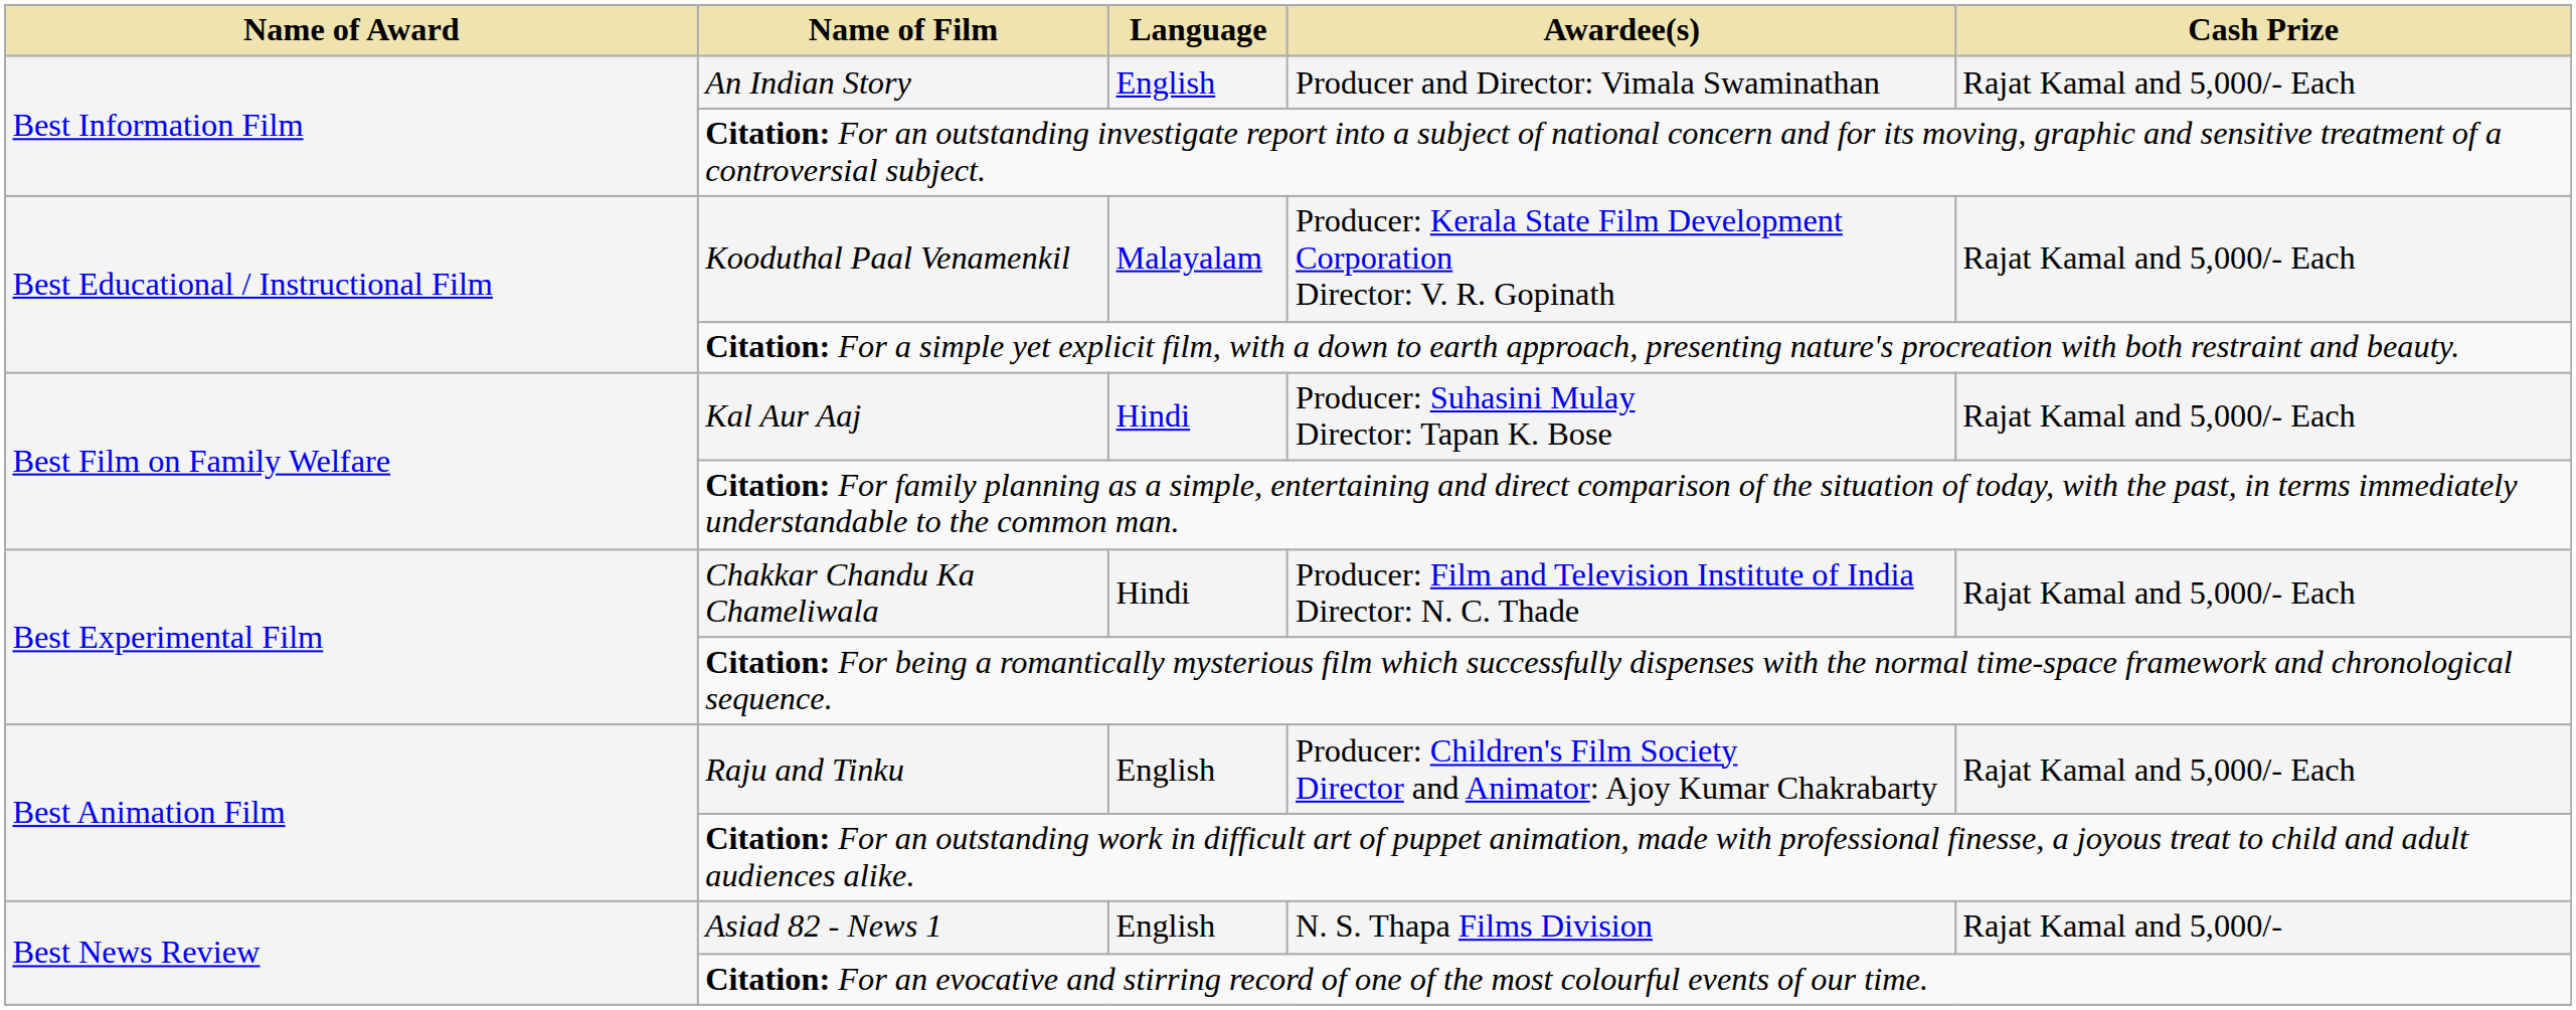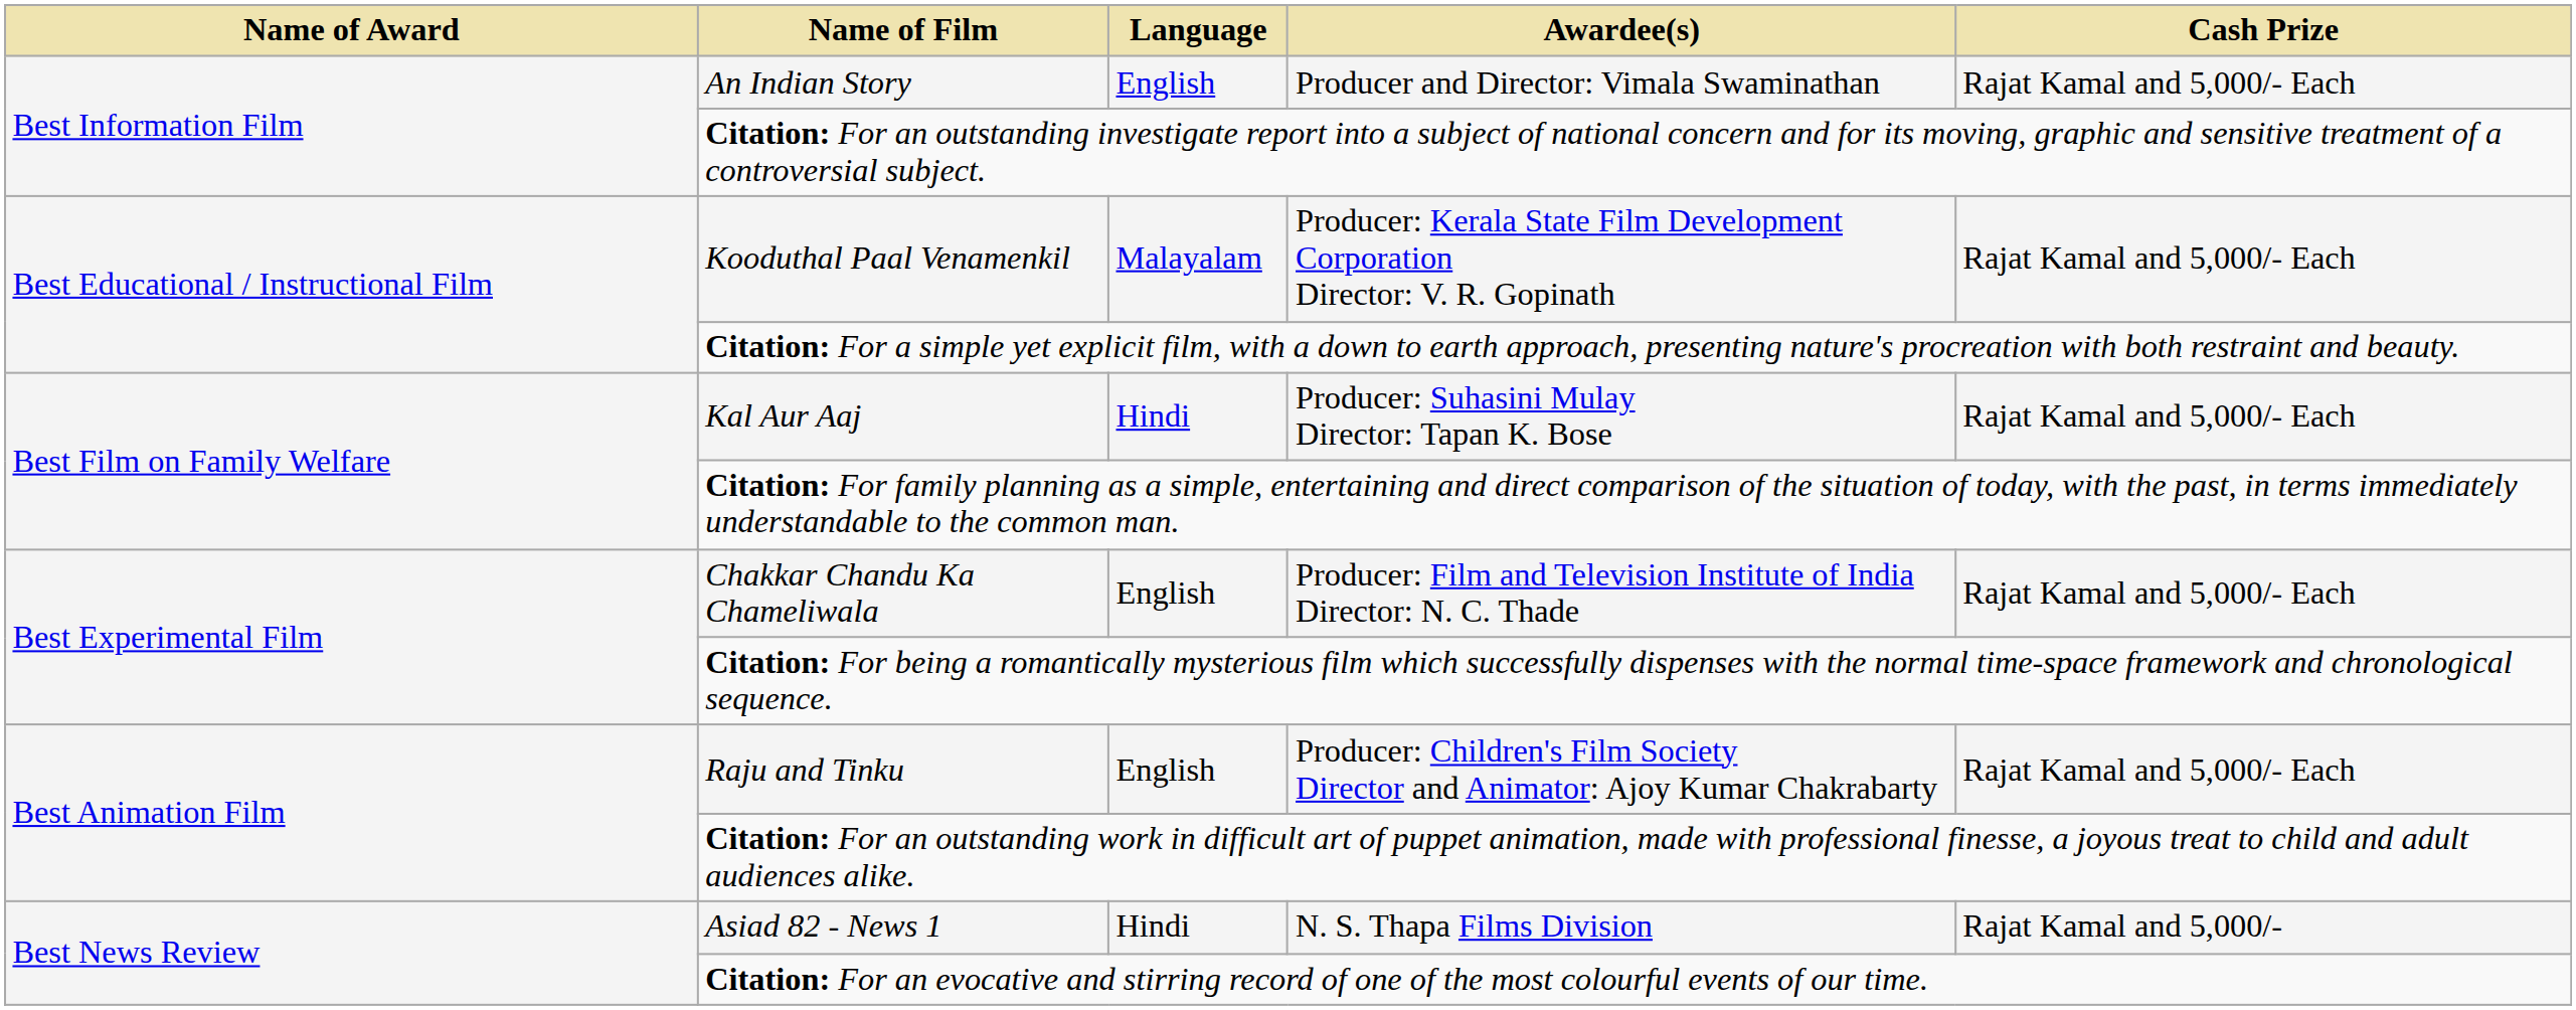 <table class="wikitable" style="width:100%;">
 <tr>
 <th style="background-color:#EFE4B0;width:27%;">Name of Award</th>
 <th style="background-color:#EFE4B0;width:16%;">Name of Film</th>
 <th style="background-color:#EFE4B0;width:7%;">Language</th>
 <th style="background-color:#EFE4B0;width:26%;">Awardee(s)</th>
 <th style="background-color:#EFE4B0;width:24%;">Cash Prize</th>
 </tr>
 <tr style="background-color:#F4F4F4">
 <td rowspan="2"><a href='#'>Best Information Film</a></td>
 <td><em>An Indian Story</em></td>
 <td><a href='#'>English</a></td>
 <td>Producer and Director: Vimala Swaminathan</td>
 <td>Rajat Kamal and 5,000/- Each</td>
 </tr>
 <tr style="background-color:#F9F9F9">
 <td colspan="4"><strong>Citation:</strong> <em>For an outstanding investigate report into a subject of national concern and for its moving, graphic and sensitive treatment of a controversial subject.</em></td>
 </tr>
 <tr style="background-color:#F4F4F4">
 <td rowspan="2"><a href='#'>Best Educational / Instructional Film</a></td>
 <td><em>Kooduthal Paal Venamenkil</em></td>
 <td><a href='#'>Malayalam</a></td>
 <td>Producer: <a href='#'>Kerala State Film Development Corporation</a><br>Director: V. R. Gopinath</td>
 <td>Rajat Kamal and 5,000/- Each</td>
 </tr>
 <tr style="background-color:#F9F9F9">
 <td colspan="4"><strong>Citation:</strong> <em>For a simple yet explicit film, with a down to earth approach, presenting nature's procreation with both restraint and beauty.</em></td>
 </tr>
 <tr style="background-color:#F4F4F4">
 <td rowspan="2"><a href='#'>Best Film on Family Welfare</a></td>
 <td><em>Kal Aur Aaj</em></td>
 <td><a href='#'>Hindi</a></td>
 <td>Producer: <a href='#'>Suhasini Mulay</a><br>Director: Tapan K. Bose</td>
 <td>Rajat Kamal and 5,000/- Each</td>
 </tr>
 <tr style="background-color:#F9F9F9">
 <td colspan="4"><strong>Citation:</strong> <em>For family planning as a simple, entertaining and direct comparison of the situation of today, with the past, in terms immediately understandable to the common man.</em></td>
 </tr>
 <tr style="background-color:#F4F4F4">
 <td rowspan="2"><a href='#'>Best Experimental Film</a></td>
 <td><em>Chakkar Chandu Ka Chameliwala</em></td>
-<td>Hindi</td>
+<td>English</td>
 <td>Producer: <a href='#'>Film and Television Institute of India</a><br>Director: N. C. Thade</td>
 <td>Rajat Kamal and 5,000/- Each</td>
 </tr>
 <tr style="background-color:#F9F9F9">
 <td colspan="4"><strong>Citation:</strong> <em>For being a romantically mysterious film which successfully dispenses with the normal time-space framework and chronological sequence.</em></td>
 </tr>
 <tr style="background-color:#F4F4F4">
 <td rowspan="2"><a href='#'>Best Animation Film</a></td>
 <td><em>Raju and Tinku</em></td>
 <td>English</td>
 <td>Producer: <a href='#'>Children's Film Society</a><br><a href='#'>Director</a> and <a href='#'>Animator</a>: Ajoy Kumar Chakrabarty</td>
 <td>Rajat Kamal and 5,000/- Each</td>
 </tr>
 <tr style="background-color:#F9F9F9">
 <td colspan="4"><strong>Citation:</strong> <em>For an outstanding work in difficult art of puppet animation, made with professional finesse, a joyous treat to child and adult audiences alike.</em></td>
 </tr>
 <tr style="background-color:#F4F4F4">
 <td rowspan="2"><a href='#'>Best News Review</a></td>
 <td><em>Asiad 82 - News 1</em></td>
-<td>English</td>
+<td>Hindi</td>
 <td>N. S. Thapa  <a href='#'>Films Division</a></td>
 <td>Rajat Kamal and 5,000/-</td>
 </tr>
 <tr style="background-color:#F9F9F9">
 <td colspan="4"><strong>Citation:</strong> <em>For an evocative and stirring record of one of the most colourful events of our time.</em></td>
 </tr>
 </table>
